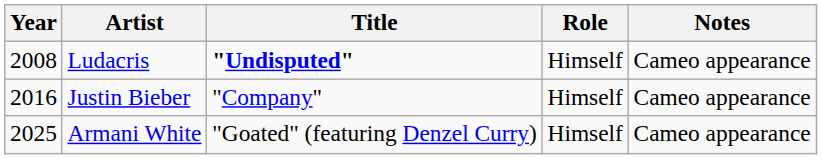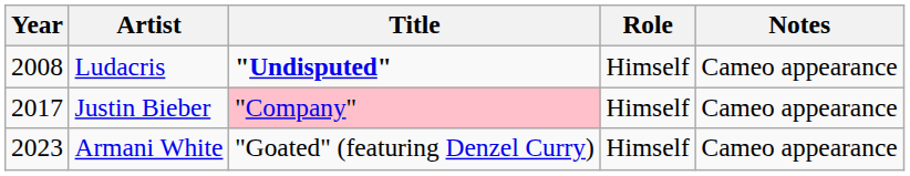 <table class="wikitable">
 <tr>
 <th>Year</th>
 <th>Artist</th>
 <th>Title</th>
 <th>Role</th>
 <th>Notes</th>
 </tr>
 <tr>
 <td>2008</td>
 <td><a href='#'>Ludacris</a></td>
 <td><strong>"<a href='#'>Undisputed</a>"</strong></td>
 <td>Himself</td>
 <td>Cameo appearance</td>
 </tr>
 <tr>
-<td>2016</td>
+<td>2017</td>
 <td><a href='#'>Justin Bieber</a></td>
-<td>"<a href='#'>Company</a>"</td>
+<td style="background: pink;">"<a href='#'>Company</a>"</td>
 <td>Himself</td>
 <td>Cameo appearance</td>
 </tr>
 <tr>
-<td>2025</td>
+<td>2023</td>
 <td><a href='#'>Armani White</a></td>
 <td>"Goated" (featuring <a href='#'>Denzel Curry</a>)</td>
 <td>Himself</td>
 <td>Cameo appearance</td>
 </tr>
 </table>
